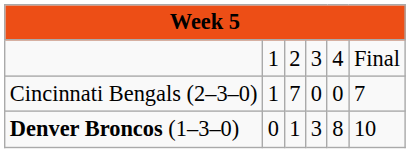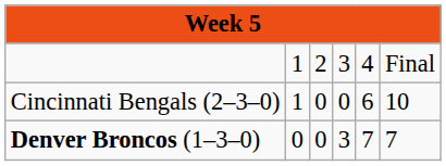 <table class="wikitable">
 <tr>
 <th colspan="60" style="background:#ed4e16;">Week 5</th>
 </tr>
 <tr>
 <td></td>
 <td>1</td>
 <td>2</td>
 <td>3</td>
 <td>4</td>
 <td>Final</td>
 </tr>
 <tr>
 <td>Cincinnati Bengals (2–3–0)</td>
 <td>1</td>
-<td>7</td>
 <td>0</td>
 <td>0</td>
-<td>7</td>
+<td>6</td>
+<td>10</td>
 </tr>
 <tr>
 <td><strong>Denver Broncos</strong> (1–3–0)</td>
 <td>0</td>
-<td>1</td>
+<td>0</td>
 <td>3</td>
-<td>8</td>
-<td>10</td>
+<td>7</td>
+<td>7</td>
 </tr>
 </table>
